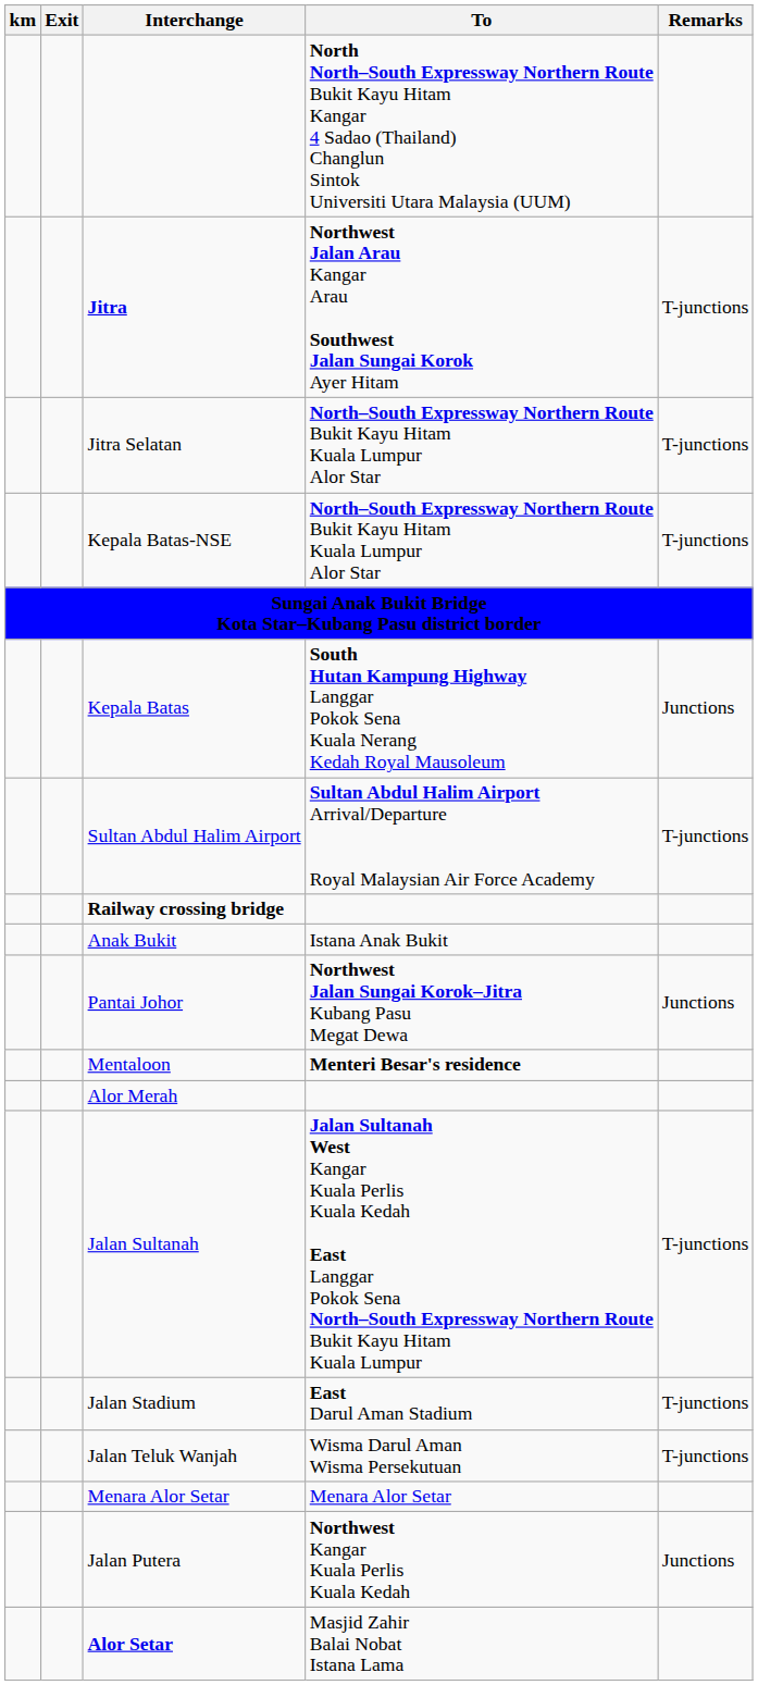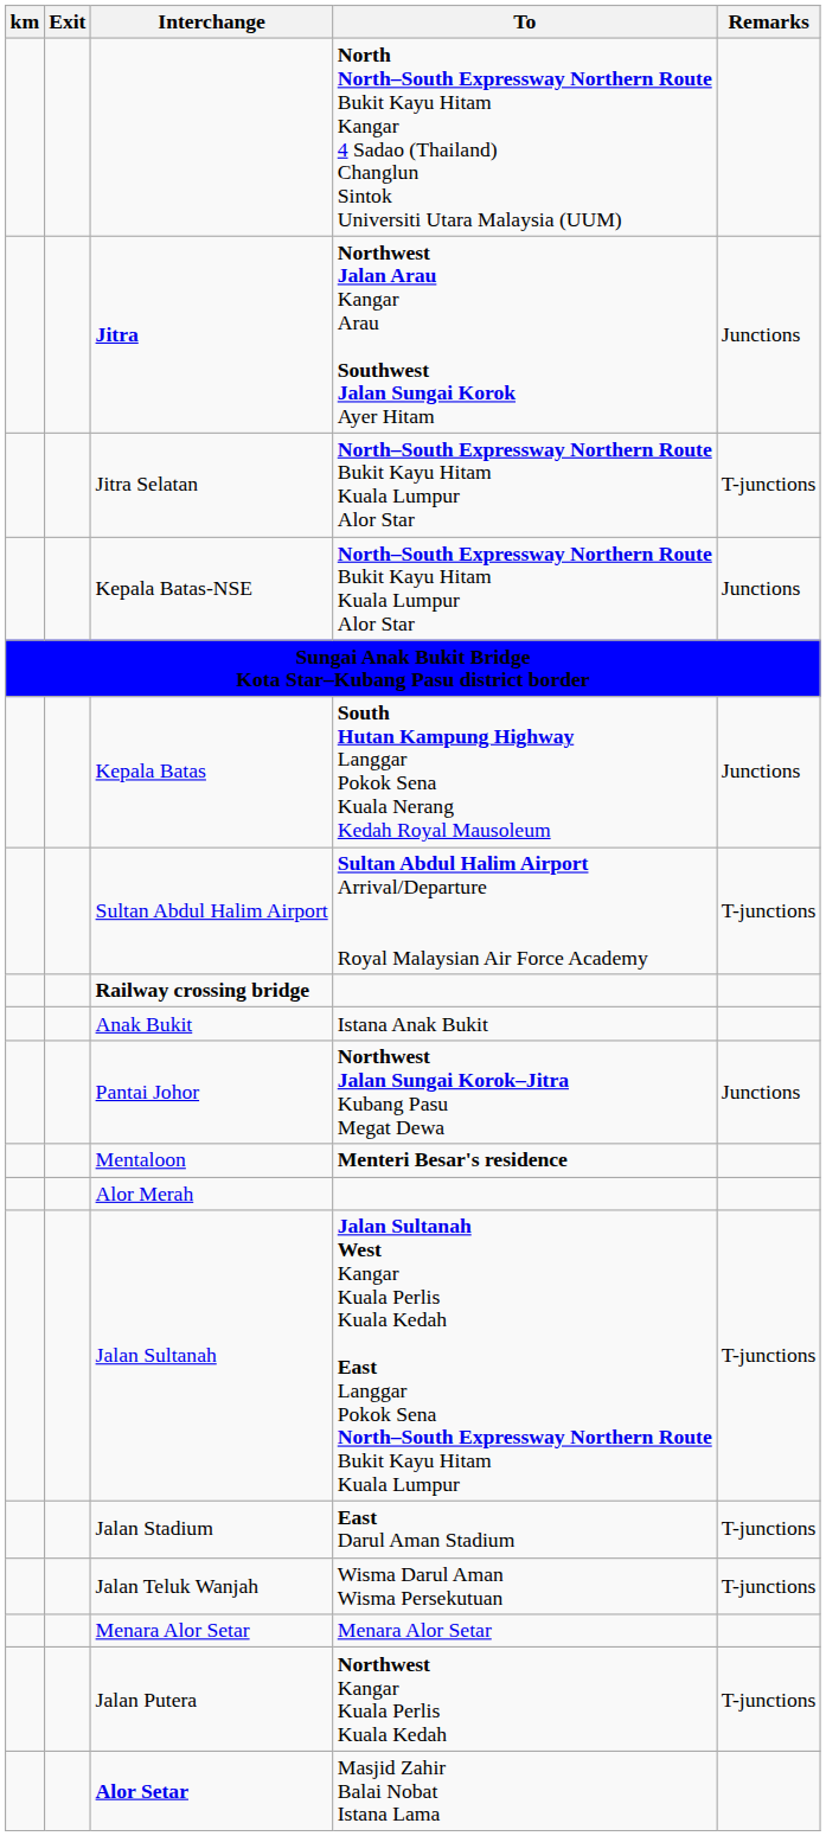 <table class="wikitable">
 <tr>
 <th>km</th>
 <th>Exit</th>
 <th>Interchange</th>
 <th>To</th>
 <th>Remarks</th>
 </tr>
 <tr>
 <td></td>
 <td></td>
 <td></td>
 <td><strong>North</strong><br>   <strong><a href='#'>North–South Expressway Northern Route</a></strong><br>Bukit Kayu Hitam<br>Kangar<br><a href='#'>4</a>  Sadao (Thailand)<br>Changlun<br>Sintok<br>Universiti Utara Malaysia (UUM)</td>
 <td></td>
 </tr>
 <tr>
 <td></td>
 <td></td>
 <td><strong><a href='#'>Jitra</a></strong></td>
 <td><strong>Northwest</strong><br> <strong><a href='#'>Jalan Arau</a></strong><br>Kangar<br>Arau<br><br><strong>Southwest</strong><br> <strong><a href='#'>Jalan Sungai Korok</a></strong><br>Ayer Hitam</td>
-<td>T-junctions</td>
+<td>Junctions</td>
 </tr>
 <tr>
 <td></td>
 <td></td>
 <td>Jitra Selatan</td>
 <td>  <strong><a href='#'>North–South Expressway Northern Route</a></strong><br>Bukit Kayu Hitam<br>Kuala Lumpur<br>Alor Star</td>
 <td>T-junctions</td>
 </tr>
 <tr>
 <td></td>
 <td></td>
 <td>Kepala Batas-NSE</td>
 <td>  <strong><a href='#'>North–South Expressway Northern Route</a></strong><br>Bukit Kayu Hitam<br>Kuala Lumpur<br>Alor Star</td>
-<td>T-junctions</td>
+<td>Junctions</td>
 </tr>
 <tr>
 <td colspan="6" style="width:600px; text-align:center" bgcolor="blue"><strong><span>Sungai Anak Bukit Bridge<br>Kota Star–Kubang Pasu district border</span></strong></td>
 </tr>
 <tr>
 <td></td>
 <td></td>
 <td><a href='#'>Kepala Batas</a></td>
 <td><strong>South</strong><br> <strong><a href='#'>Hutan Kampung Highway</a></strong><br> Langgar<br> Pokok Sena<br> Kuala Nerang<br> <a href='#'>Kedah Royal Mausoleum</a></td>
 <td>Junctions</td>
 </tr>
 <tr>
 <td></td>
 <td></td>
 <td><a href='#'>Sultan Abdul Halim Airport</a> </td>
 <td><strong><a href='#'>Sultan Abdul Halim Airport</a></strong> <br>Arrival/Departure<br><br><br>Royal Malaysian Air Force Academy</td>
 <td>T-junctions</td>
 </tr>
 <tr>
 <td></td>
 <td></td>
 <td><strong>Railway crossing bridge</strong></td>
 <td></td>
 <td></td>
 </tr>
 <tr>
 <td></td>
 <td></td>
 <td><a href='#'>Anak Bukit</a></td>
 <td>Istana Anak Bukit</td>
 <td></td>
 </tr>
 <tr>
 <td></td>
 <td></td>
 <td><a href='#'>Pantai Johor</a></td>
 <td><strong>Northwest</strong><br> <strong><a href='#'>Jalan Sungai Korok–Jitra</a></strong><br>Kubang Pasu<br>Megat Dewa</td>
 <td>Junctions</td>
 </tr>
 <tr>
 <td></td>
 <td></td>
 <td><a href='#'>Mentaloon</a></td>
 <td><strong>Menteri Besar's residence</strong></td>
 <td></td>
 </tr>
 <tr>
 <td></td>
 <td></td>
 <td><a href='#'>Alor Merah</a></td>
 <td></td>
 <td></td>
 </tr>
 <tr>
 <td></td>
 <td></td>
 <td><a href='#'>Jalan Sultanah</a></td>
 <td> <strong><a href='#'>Jalan Sultanah</a></strong><br><strong>West</strong><br> Kangar<br> Kuala Perlis<br> Kuala Kedah<br><br><strong>East</strong><br> Langgar<br> Pokok Sena<br>  <strong><a href='#'>North–South Expressway Northern Route</a></strong><br>Bukit Kayu Hitam<br>Kuala Lumpur</td>
 <td>T-junctions</td>
 </tr>
 <tr>
 <td></td>
 <td></td>
 <td>Jalan Stadium</td>
 <td><strong>East</strong><br>Darul Aman Stadium<br></td>
 <td>T-junctions</td>
 </tr>
 <tr>
 <td></td>
 <td></td>
 <td>Jalan Teluk Wanjah</td>
 <td>Wisma Darul Aman<br>Wisma Persekutuan</td>
 <td>T-junctions</td>
 </tr>
 <tr>
 <td></td>
 <td></td>
 <td><a href='#'>Menara Alor Setar</a></td>
 <td><a href='#'>Menara Alor Setar</a><br> </td>
 <td></td>
 </tr>
 <tr>
 <td></td>
 <td></td>
 <td>Jalan Putera</td>
 <td><strong>Northwest</strong><br> Kangar<br> Kuala Perlis<br> Kuala Kedah</td>
-<td>Junctions</td>
+<td>T-junctions</td>
 </tr>
 <tr>
 <td></td>
 <td></td>
 <td><strong><a href='#'>Alor Setar</a></strong></td>
 <td>Masjid Zahir<br>Balai Nobat<br>Istana Lama</td>
 <td></td>
 </tr>
 </table>
